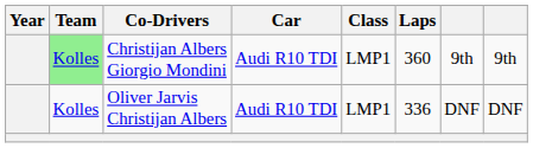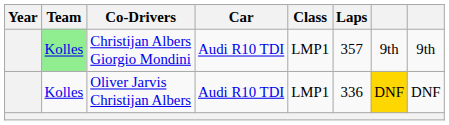 <table class="wikitable" style="text-align:center; font-size:90%">
 <tr>
 <th>Year</th>
 <th>Team</th>
 <th>Co-Drivers</th>
 <th>Car</th>
 <th>Class</th>
 <th>Laps</th>
 <th></th>
 <th></th>
 </tr>
 <tr>
 <th></th>
 <td align="left" nowrap style="background: lightgreen;"> <a href='#'>Kolles</a></td>
 <td align="left" nowrap> <a href='#'>Christijan Albers</a><br> <a href='#'>Giorgio Mondini</a></td>
 <td align="left" nowrap><a href='#'>Audi R10 TDI</a></td>
 <td>LMP1</td>
-<td>360</td>
+<td>357</td>
 <td>9th</td>
 <td>9th</td>
 </tr>
 <tr>
 <th></th>
 <td align="left" nowrap> <a href='#'>Kolles</a></td>
 <td align="left" nowrap> <a href='#'>Oliver Jarvis</a><br> <a href='#'>Christijan Albers</a></td>
 <td align="left" nowrap><a href='#'>Audi R10 TDI</a></td>
 <td>LMP1</td>
 <td>336</td>
-<td>DNF</td>
+<td style="background: gold;">DNF</td>
 <td>DNF</td>
 </tr>
 <tr>
 <th colspan="8"></th>
 </tr>
 </table>
